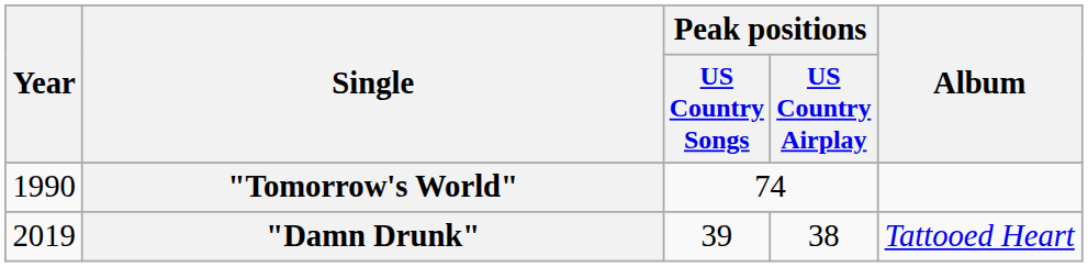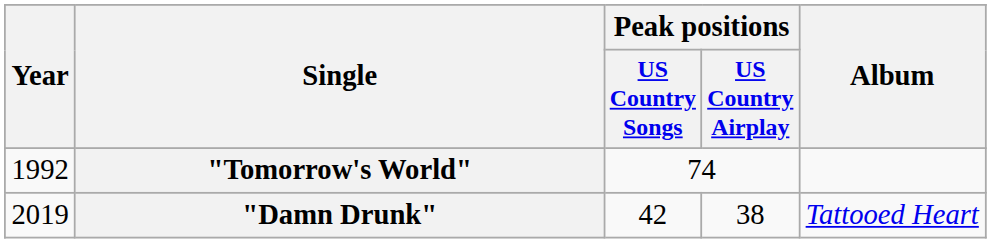 <table class="wikitable plainrowheaders" style="text-align:center;">
 <tr>
 <th rowspan="2">Year</th>
 <th rowspan="2" style="width:18em;">Single</th>
 <th colspan="2">Peak positions</th>
 <th rowspan="2">Album</th>
 </tr>
 <tr style="font-size:smaller;">
 <th style="width:45px;"><a href='#'>US Country Songs</a><br></th>
 <th style="width:45px;"><a href='#'>US Country Airplay</a><br></th>
 </tr>
 <tr>
-<td>1990</td>
+<td>1992</td>
 <th scope="row">"Tomorrow's World"</th>
 <td colspan="2">74</td>
 <td></td>
 </tr>
 <tr>
 <td>2019</td>
 <th scope="row">"Damn Drunk"<br></th>
-<td>39</td>
+<td>42</td>
 <td>38</td>
 <td><em><a href='#'>Tattooed Heart</a></em></td>
 </tr>
 </table>
